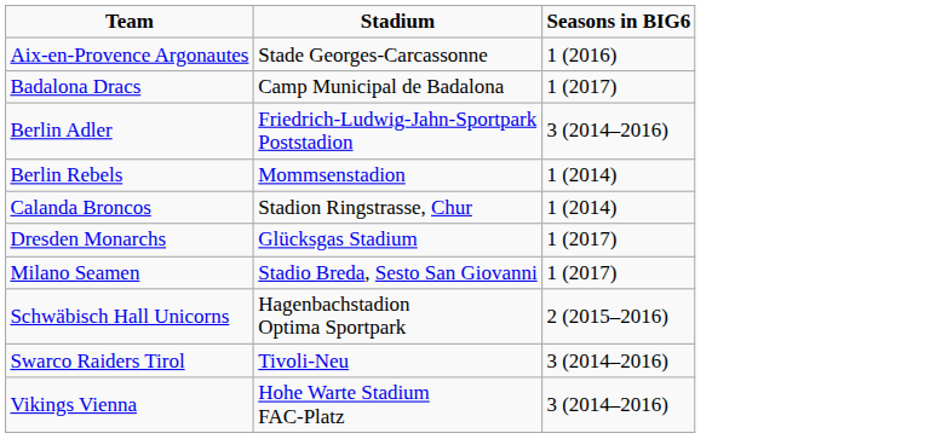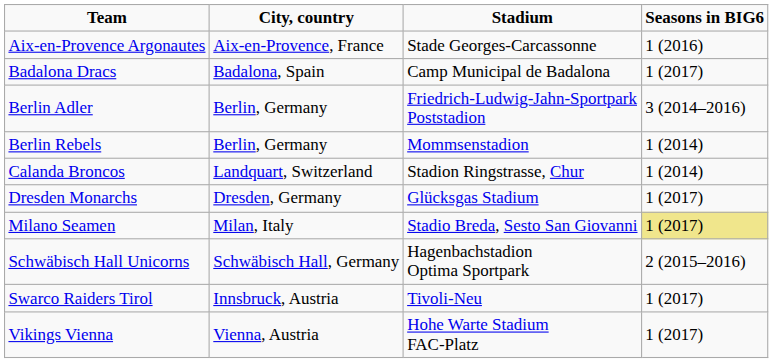 <table class="wikitable">
 <tr style="text-align:center">
 <td><strong>Team</strong></td>
+<td><strong>City, country</strong></td>
 <td><strong>Stadium</strong></td>
 <td><strong>Seasons in BIG6</strong></td>
 </tr>
 <tr>
 <td><a href='#'>Aix-en-Provence Argonautes</a></td>
+<td><a href='#'>Aix-en-Provence</a>, France</td>
 <td>Stade Georges-Carcassonne</td>
 <td>1 (2016)</td>
 </tr>
 <tr>
 <td><a href='#'>Badalona Dracs</a></td>
+<td><a href='#'>Badalona</a>, Spain</td>
 <td>Camp Municipal de Badalona</td>
 <td>1 (2017)</td>
 </tr>
 <tr>
 <td><a href='#'>Berlin Adler</a></td>
+<td><a href='#'>Berlin</a>, Germany</td>
 <td><a href='#'>Friedrich-Ludwig-Jahn-Sportpark</a><br><a href='#'>Poststadion</a></td>
 <td>3 (2014–2016)</td>
 </tr>
 <tr>
 <td><a href='#'>Berlin Rebels</a></td>
+<td><a href='#'>Berlin</a>, Germany</td>
 <td><a href='#'>Mommsenstadion</a></td>
 <td>1 (2014)</td>
 </tr>
 <tr>
 <td><a href='#'>Calanda Broncos</a></td>
+<td><a href='#'>Landquart</a>, Switzerland</td>
 <td>Stadion Ringstrasse, <a href='#'>Chur</a></td>
 <td>1 (2014)</td>
 </tr>
 <tr>
 <td><a href='#'>Dresden Monarchs</a></td>
+<td><a href='#'>Dresden</a>, Germany</td>
 <td><a href='#'>Glücksgas Stadium</a></td>
 <td>1 (2017)</td>
 </tr>
 <tr>
 <td><a href='#'>Milano Seamen</a></td>
+<td><a href='#'>Milan</a>, Italy</td>
 <td><a href='#'>Stadio Breda</a>, <a href='#'>Sesto San Giovanni</a></td>
-<td>1 (2017)</td>
+<td style="background: khaki;">1 (2017)</td>
 </tr>
 <tr>
 <td><a href='#'>Schwäbisch Hall Unicorns</a></td>
+<td><a href='#'>Schwäbisch Hall</a>, Germany</td>
 <td>Hagenbachstadion<br>Optima Sportpark</td>
 <td>2 (2015–2016)</td>
 </tr>
 <tr>
 <td><a href='#'>Swarco Raiders Tirol</a></td>
+<td><a href='#'>Innsbruck</a>, Austria</td>
 <td><a href='#'>Tivoli-Neu</a></td>
-<td>3 (2014–2016)</td>
+<td>1 (2017)</td>
 </tr>
 <tr>
 <td><a href='#'>Vikings Vienna</a></td>
+<td><a href='#'>Vienna</a>, Austria</td>
 <td><a href='#'>Hohe Warte Stadium</a><br>FAC-Platz</td>
-<td>3 (2014–2016)</td>
+<td>1 (2017)</td>
 </tr>
 </table>
